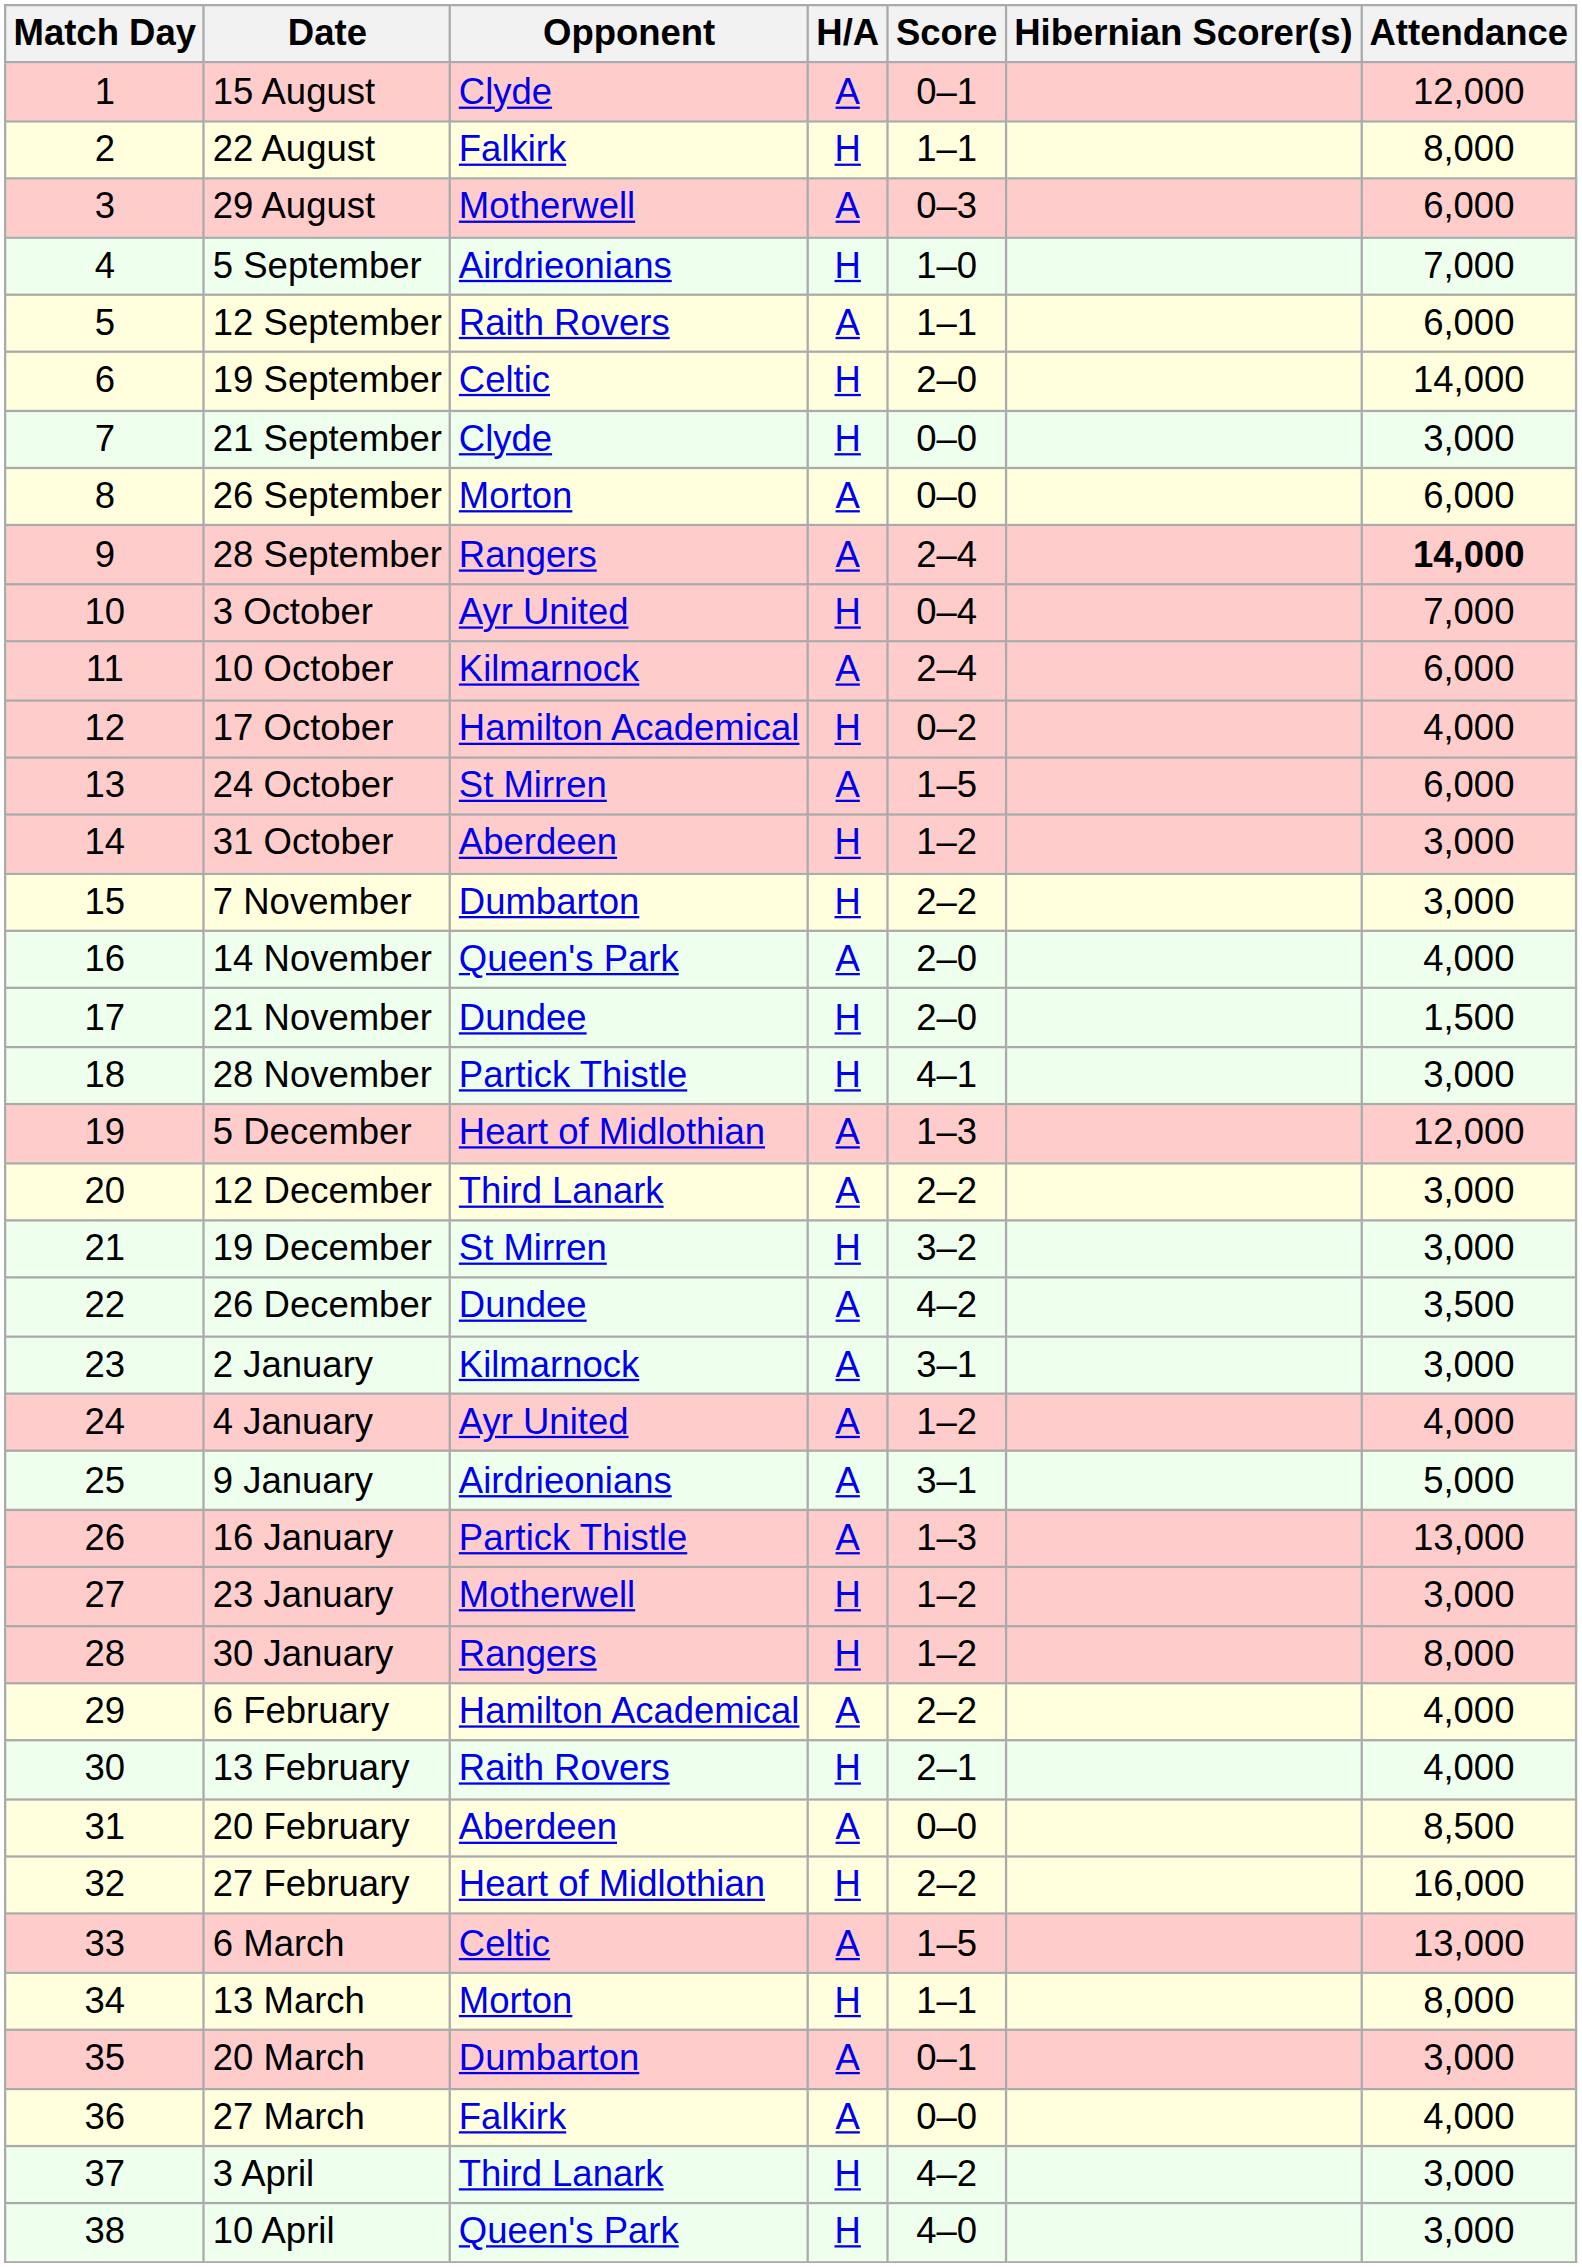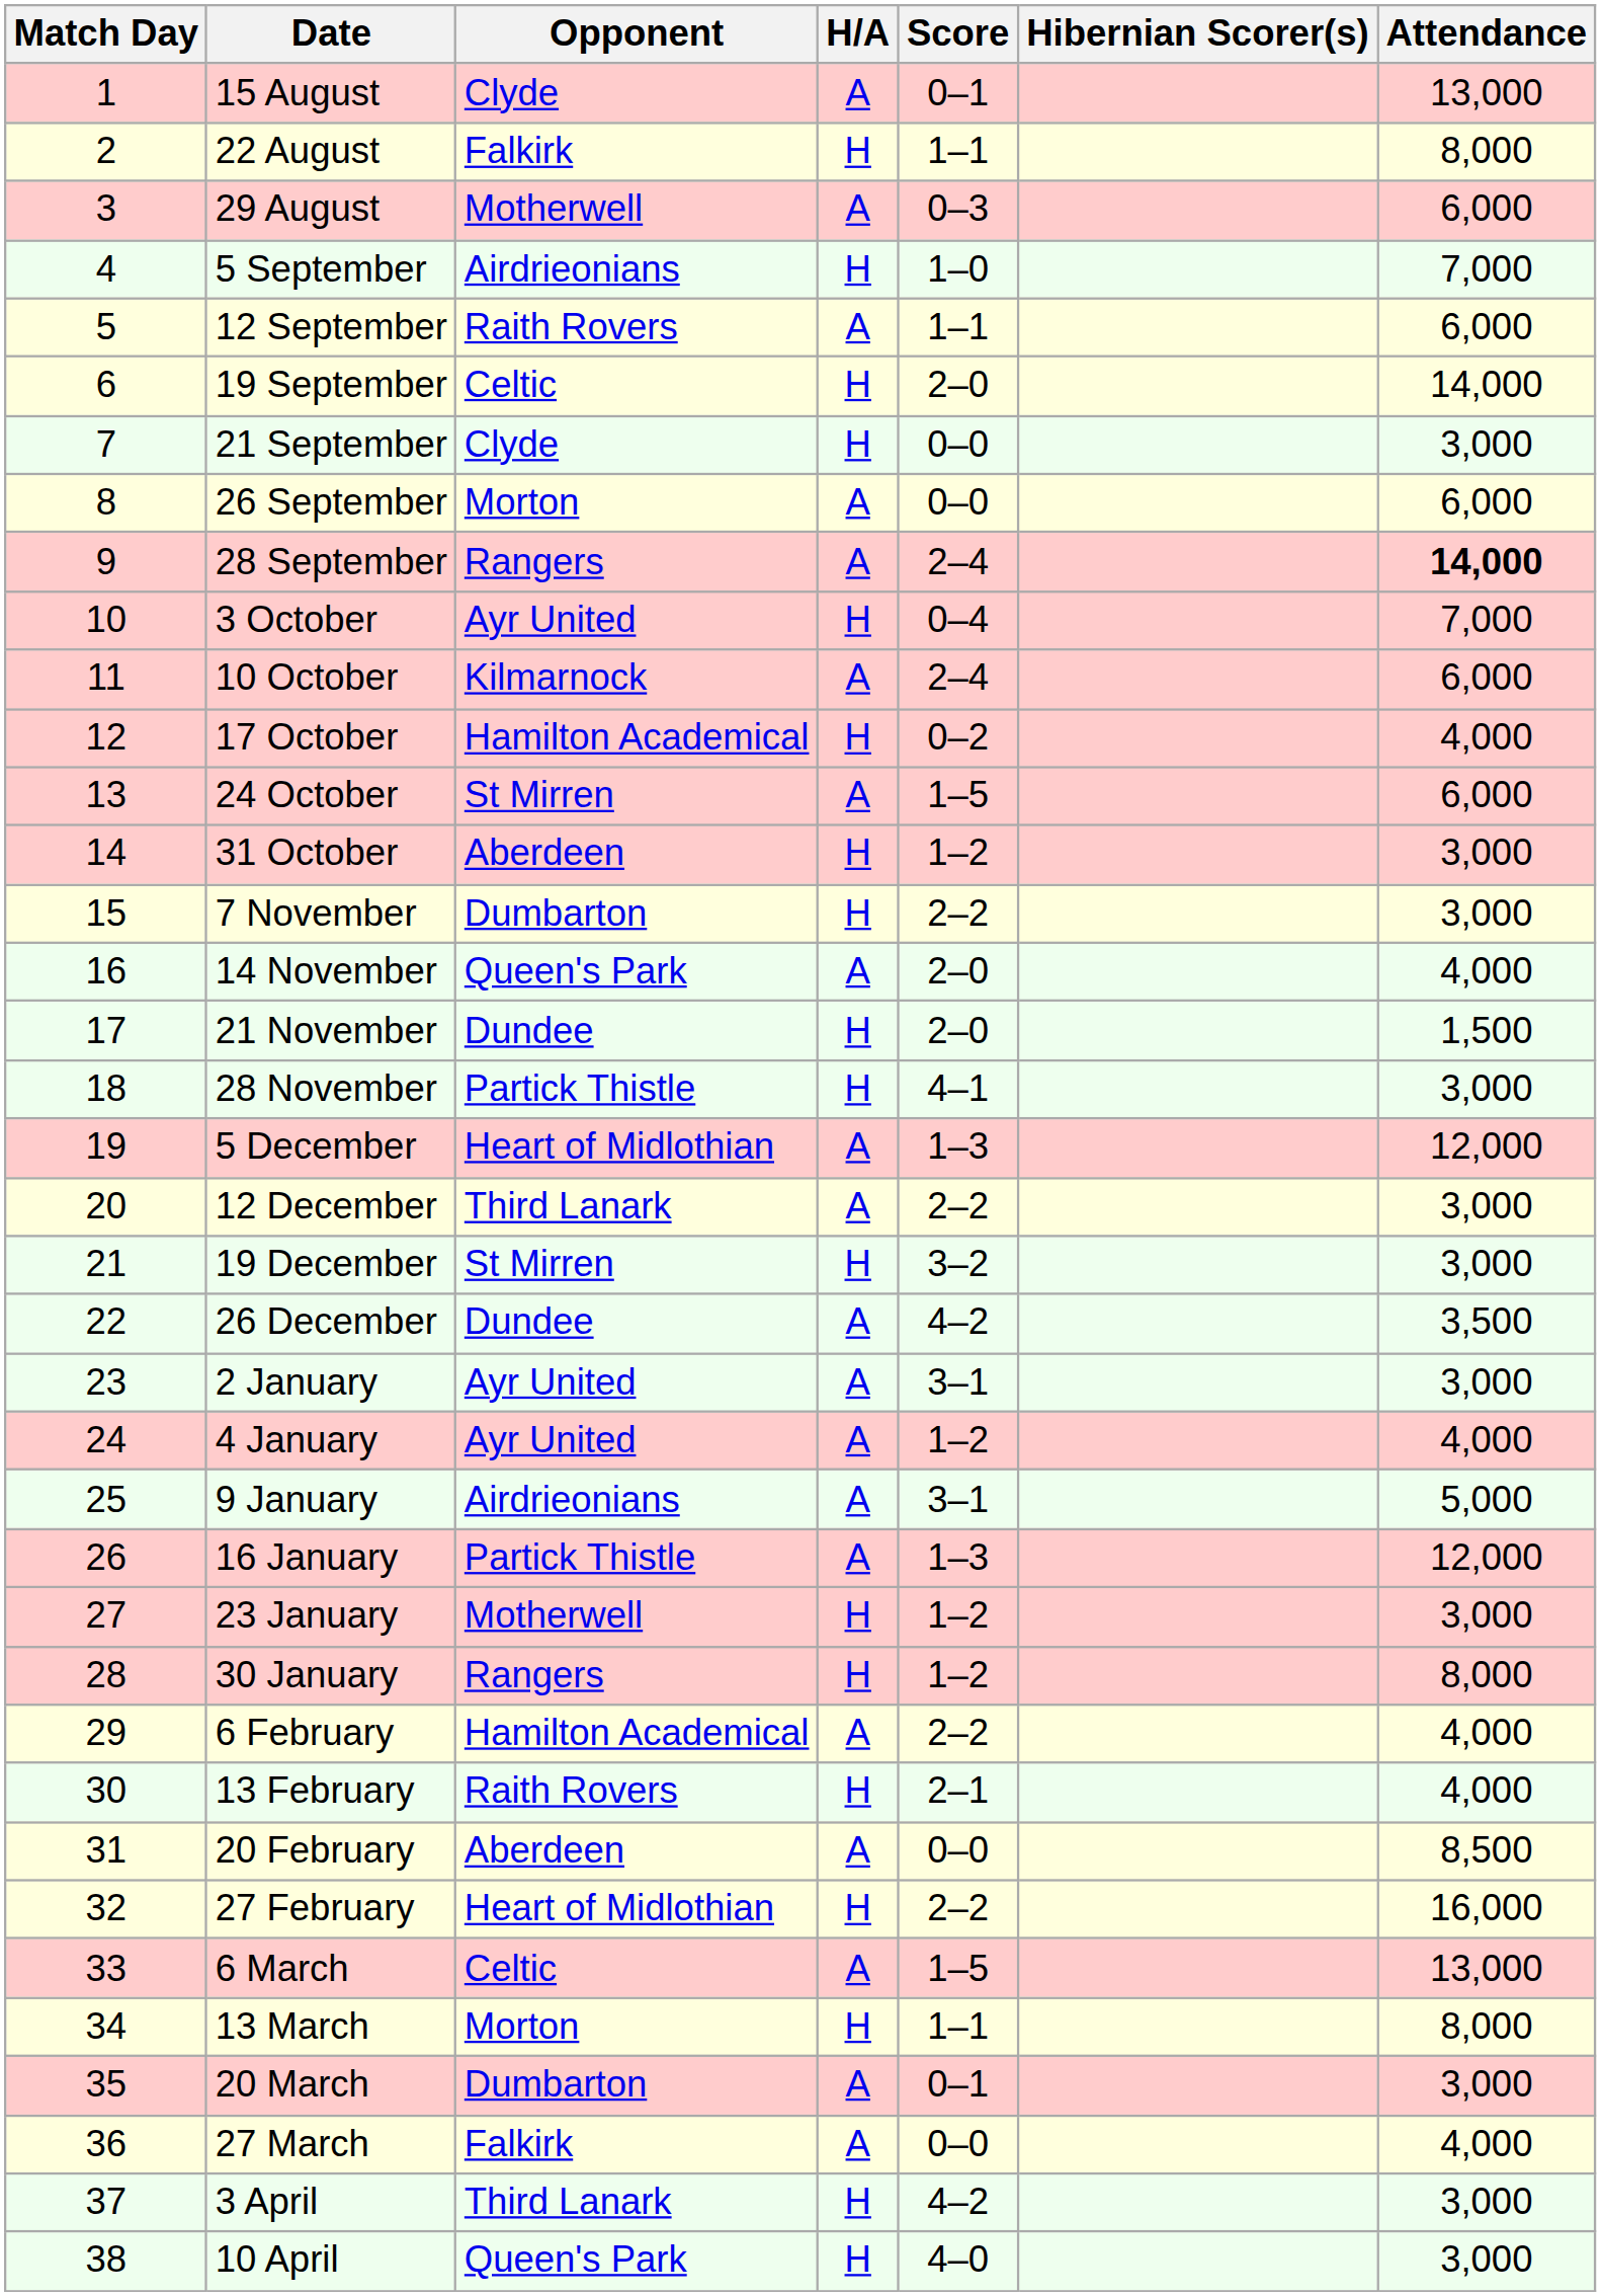 <table class="wikitable" style="text-align:center">
 <tr>
 <th>Match Day</th>
 <th>Date</th>
 <th>Opponent</th>
 <th>H/A</th>
 <th>Score</th>
 <th>Hibernian Scorer(s)</th>
 <th>Attendance</th>
 </tr>
 <tr bgcolor=#FFCCCC>
 <td>1</td>
 <td align=left>15 August</td>
 <td align=left><a href='#'>Clyde</a></td>
 <td><a href='#'>A</a></td>
 <td>0–1</td>
 <td align=left></td>
-<td>12,000</td>
+<td>13,000</td>
 </tr>
 <tr bgcolor=#FFFFDD>
 <td>2</td>
 <td align=left>22 August</td>
 <td align=left><a href='#'>Falkirk</a></td>
 <td><a href='#'>H</a></td>
 <td>1–1</td>
 <td align=left></td>
 <td>8,000</td>
 </tr>
 <tr bgcolor=#FFCCCC>
 <td>3</td>
 <td align=left>29 August</td>
 <td align=left><a href='#'>Motherwell</a></td>
 <td><a href='#'>A</a></td>
 <td>0–3</td>
 <td align=left></td>
 <td>6,000</td>
 </tr>
 <tr bgcolor=#EEFFEE>
 <td>4</td>
 <td align=left>5 September</td>
 <td align=left><a href='#'>Airdrieonians</a></td>
 <td><a href='#'>H</a></td>
 <td>1–0</td>
 <td align=left></td>
 <td>7,000</td>
 </tr>
 <tr bgcolor=#FFFFDD>
 <td>5</td>
 <td align=left>12 September</td>
 <td align=left><a href='#'>Raith Rovers</a></td>
 <td><a href='#'>A</a></td>
 <td>1–1</td>
 <td align=left></td>
 <td>6,000</td>
 </tr>
 <tr bgcolor=#FFFFDD>
 <td>6</td>
 <td align=left>19 September</td>
 <td align=left><a href='#'>Celtic</a></td>
 <td><a href='#'>H</a></td>
 <td>2–0</td>
 <td align=left></td>
 <td>14,000</td>
 </tr>
 <tr bgcolor=#EEFFEE>
 <td>7</td>
 <td align=left>21 September</td>
 <td align=left><a href='#'>Clyde</a></td>
 <td><a href='#'>H</a></td>
 <td>0–0</td>
 <td align=left></td>
 <td>3,000</td>
 </tr>
 <tr bgcolor=#FFFFDD>
 <td>8</td>
 <td align=left>26 September</td>
 <td align=left><a href='#'>Morton</a></td>
 <td><a href='#'>A</a></td>
 <td>0–0</td>
 <td align=left></td>
 <td>6,000</td>
 </tr>
 <tr bgcolor=#FFCCCC>
 <td>9</td>
 <td align=left>28 September</td>
 <td align=left><a href='#'>Rangers</a></td>
 <td><a href='#'>A</a></td>
 <td>2–4</td>
 <td align=left></td>
 <td><strong>14,000</strong></td>
 </tr>
 <tr bgcolor=#FFCCCC>
 <td>10</td>
 <td align=left>3 October</td>
 <td align=left><a href='#'>Ayr United</a></td>
 <td><a href='#'>H</a></td>
 <td>0–4</td>
 <td align=left></td>
 <td>7,000</td>
 </tr>
 <tr bgcolor=#FFCCCC>
 <td>11</td>
 <td align=left>10 October</td>
 <td align=left><a href='#'>Kilmarnock</a></td>
 <td><a href='#'>A</a></td>
 <td>2–4</td>
 <td align=left></td>
 <td>6,000</td>
 </tr>
 <tr bgcolor=#FFCCCC>
 <td>12</td>
 <td align=left>17 October</td>
 <td align=left><a href='#'>Hamilton Academical</a></td>
 <td><a href='#'>H</a></td>
 <td>0–2</td>
 <td align=left></td>
 <td>4,000</td>
 </tr>
 <tr bgcolor=#FFCCCC>
 <td>13</td>
 <td align=left>24 October</td>
 <td align=left><a href='#'>St Mirren</a></td>
 <td><a href='#'>A</a></td>
 <td>1–5</td>
 <td align=left></td>
 <td>6,000</td>
 </tr>
 <tr bgcolor=#FFCCCC>
 <td>14</td>
 <td align=left>31 October</td>
 <td align=left><a href='#'>Aberdeen</a></td>
 <td><a href='#'>H</a></td>
 <td>1–2</td>
 <td align=left></td>
 <td>3,000</td>
 </tr>
 <tr bgcolor=#FFFFDD>
 <td>15</td>
 <td align=left>7 November</td>
 <td align=left><a href='#'>Dumbarton</a></td>
 <td><a href='#'>H</a></td>
 <td>2–2</td>
 <td align=left></td>
 <td>3,000</td>
 </tr>
 <tr bgcolor=#EEFFEE>
 <td>16</td>
 <td align=left>14 November</td>
 <td align=left><a href='#'>Queen's Park</a></td>
 <td><a href='#'>A</a></td>
 <td>2–0</td>
 <td align=left></td>
 <td>4,000</td>
 </tr>
 <tr bgcolor=#EEFFEE>
 <td>17</td>
 <td align=left>21 November</td>
 <td align=left><a href='#'>Dundee</a></td>
 <td><a href='#'>H</a></td>
 <td>2–0</td>
 <td align=left></td>
 <td>1,500</td>
 </tr>
 <tr bgcolor=#EEFFEE>
 <td>18</td>
 <td align=left>28 November</td>
 <td align=left><a href='#'>Partick Thistle</a></td>
 <td><a href='#'>H</a></td>
 <td>4–1</td>
 <td align=left></td>
 <td>3,000</td>
 </tr>
 <tr bgcolor=#FFCCCC>
 <td>19</td>
 <td align=left>5 December</td>
 <td align=left><a href='#'>Heart of Midlothian</a></td>
 <td><a href='#'>A</a></td>
 <td>1–3</td>
 <td align=left></td>
 <td>12,000</td>
 </tr>
 <tr bgcolor=#FFFFDD>
 <td>20</td>
 <td align=left>12 December</td>
 <td align=left><a href='#'>Third Lanark</a></td>
 <td><a href='#'>A</a></td>
 <td>2–2</td>
 <td align=left></td>
 <td>3,000</td>
 </tr>
 <tr bgcolor=#EEFFEE>
 <td>21</td>
 <td align=left>19 December</td>
 <td align=left><a href='#'>St Mirren</a></td>
 <td><a href='#'>H</a></td>
 <td>3–2</td>
 <td align=left></td>
 <td>3,000</td>
 </tr>
 <tr bgcolor=#EEFFEE>
 <td>22</td>
 <td align=left>26 December</td>
 <td align=left><a href='#'>Dundee</a></td>
 <td><a href='#'>A</a></td>
 <td>4–2</td>
 <td align=left></td>
 <td>3,500</td>
 </tr>
 <tr bgcolor=#EEFFEE>
 <td>23</td>
 <td align=left>2 January</td>
-<td align=left><a href='#'>Kilmarnock</a></td>
+<td align=left><a href='#'>Ayr United</a></td>
 <td><a href='#'>A</a></td>
 <td>3–1</td>
 <td align=left></td>
 <td>3,000</td>
 </tr>
 <tr bgcolor=#FFCCCC>
 <td>24</td>
 <td align=left>4 January</td>
 <td align=left><a href='#'>Ayr United</a></td>
 <td><a href='#'>A</a></td>
 <td>1–2</td>
 <td align=left></td>
 <td>4,000</td>
 </tr>
 <tr bgcolor=#EEFFEE>
 <td>25</td>
 <td align=left>9 January</td>
 <td align=left><a href='#'>Airdrieonians</a></td>
 <td><a href='#'>A</a></td>
 <td>3–1</td>
 <td align=left></td>
 <td>5,000</td>
 </tr>
 <tr bgcolor=#FFCCCC>
 <td>26</td>
 <td align=left>16 January</td>
 <td align=left><a href='#'>Partick Thistle</a></td>
 <td><a href='#'>A</a></td>
 <td>1–3</td>
 <td align=left></td>
-<td>13,000</td>
+<td>12,000</td>
 </tr>
 <tr bgcolor=#FFCCCC>
 <td>27</td>
 <td align=left>23 January</td>
 <td align=left><a href='#'>Motherwell</a></td>
 <td><a href='#'>H</a></td>
 <td>1–2</td>
 <td align=left></td>
 <td>3,000</td>
 </tr>
 <tr bgcolor=#FFCCCC>
 <td>28</td>
 <td align=left>30 January</td>
 <td align=left><a href='#'>Rangers</a></td>
 <td><a href='#'>H</a></td>
 <td>1–2</td>
 <td align=left></td>
 <td>8,000</td>
 </tr>
 <tr bgcolor=#FFFFDD>
 <td>29</td>
 <td align=left>6 February</td>
 <td align=left><a href='#'>Hamilton Academical</a></td>
 <td><a href='#'>A</a></td>
 <td>2–2</td>
 <td align=left></td>
 <td>4,000</td>
 </tr>
 <tr bgcolor=#EEFFEE>
 <td>30</td>
 <td align=left>13 February</td>
 <td align=left><a href='#'>Raith Rovers</a></td>
 <td><a href='#'>H</a></td>
 <td>2–1</td>
 <td align=left></td>
 <td>4,000</td>
 </tr>
 <tr bgcolor=#FFFFDD>
 <td>31</td>
 <td align=left>20 February</td>
 <td align=left><a href='#'>Aberdeen</a></td>
 <td><a href='#'>A</a></td>
 <td>0–0</td>
 <td align=left></td>
 <td>8,500</td>
 </tr>
 <tr bgcolor=#FFFFDD>
 <td>32</td>
 <td align=left>27 February</td>
 <td align=left><a href='#'>Heart of Midlothian</a></td>
 <td><a href='#'>H</a></td>
 <td>2–2</td>
 <td align=left></td>
 <td>16,000</td>
 </tr>
 <tr bgcolor=#FFCCCC>
 <td>33</td>
 <td align=left>6 March</td>
 <td align=left><a href='#'>Celtic</a></td>
 <td><a href='#'>A</a></td>
 <td>1–5</td>
 <td align=left></td>
 <td>13,000</td>
 </tr>
 <tr bgcolor=#FFFFDD>
 <td>34</td>
 <td align=left>13 March</td>
 <td align=left><a href='#'>Morton</a></td>
 <td><a href='#'>H</a></td>
 <td>1–1</td>
 <td align=left></td>
 <td>8,000</td>
 </tr>
 <tr bgcolor=#FFCCCC>
 <td>35</td>
 <td align=left>20 March</td>
 <td align=left><a href='#'>Dumbarton</a></td>
 <td><a href='#'>A</a></td>
 <td>0–1</td>
 <td align=left></td>
 <td>3,000</td>
 </tr>
 <tr bgcolor=#FFFFDD>
 <td>36</td>
 <td align=left>27 March</td>
 <td align=left><a href='#'>Falkirk</a></td>
 <td><a href='#'>A</a></td>
 <td>0–0</td>
 <td align=left></td>
 <td>4,000</td>
 </tr>
 <tr bgcolor=#EEFFEE>
 <td>37</td>
 <td align=left>3 April</td>
 <td align=left><a href='#'>Third Lanark</a></td>
 <td><a href='#'>H</a></td>
 <td>4–2</td>
 <td align=left></td>
 <td>3,000</td>
 </tr>
 <tr bgcolor=#EEFFEE>
 <td>38</td>
 <td align=left>10 April</td>
 <td align=left><a href='#'>Queen's Park</a></td>
 <td><a href='#'>H</a></td>
 <td>4–0</td>
 <td align=left></td>
 <td>3,000</td>
 </tr>
 </table>
